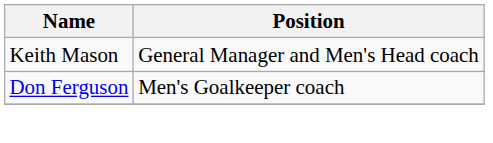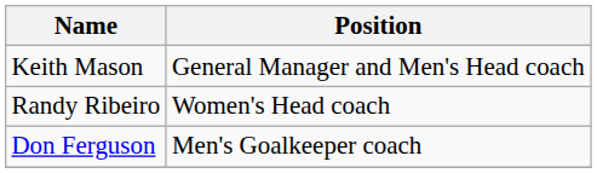 <table class="wikitable">
 <tr>
 <th>Name</th>
 <th>Position</th>
 </tr>
 <tr>
 <td> Keith Mason</td>
 <td>General Manager and Men's Head coach</td>
 </tr>
 <tr>
+<td> Randy Ribeiro</td>
+<td>Women's Head coach</td>
+</tr>
+<tr>
 <td> <a href='#'>Don Ferguson</a></td>
 <td>Men's Goalkeeper coach</td>
 </tr>
 <tr>
 </tr>
 </table>
